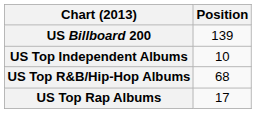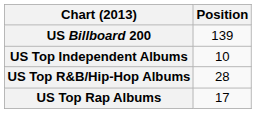 <table class="wikitable sortable plainrowheaders" style="text-align:center">
 <tr>
 <th scope="col">Chart (2013)</th>
 <th scope="col">Position</th>
 </tr>
 <tr>
 <th scope="row">US <em>Billboard</em> 200</th>
 <td>139</td>
 </tr>
 <tr>
 <th scope="row">US Top Independent Albums</th>
 <td>10</td>
 </tr>
 <tr>
 <th scope="row">US Top R&B/Hip-Hop Albums</th>
-<td>68</td>
+<td>28</td>
 </tr>
 <tr>
 <th scope="row">US Top Rap Albums</th>
 <td>17</td>
 </tr>
 </table>
